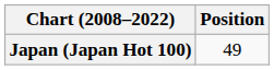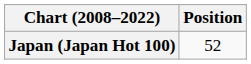 <table class="wikitable plainrowheaders" style="text-align:center">
 <tr>
 <th scope="col">Chart (2008–2022)</th>
 <th scope="col">Position</th>
 </tr>
 <tr>
 <th scope="row">Japan (Japan Hot 100)</th>
-<td>49</td>
+<td>52</td>
 </tr>
 </table>
